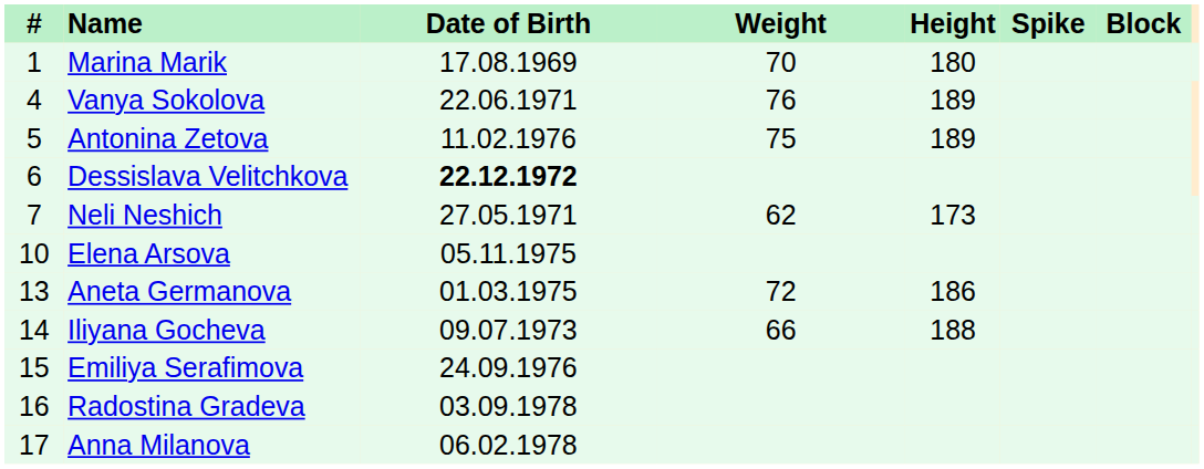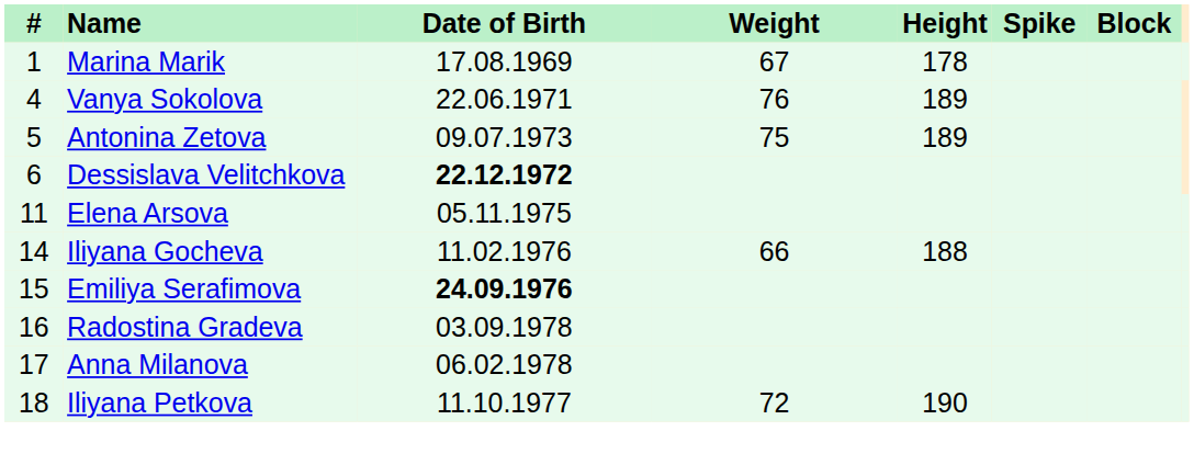 <table border=0 cellpadding=2 cellspacing=0  |- bgcolor=#FFECCE style="text-align:center; font-size:90%;" width=100%>
 <tr bgcolor=#BBF0C9>
 <th width=5%>#</th>
 <th width=25% align=left>Name</th>
 <th width=25%>Date of Birth</th>
 <th width=21%>Weight</th>
 <th width=8%>Height</th>
 <th width=8%>Spike</th>
 <th width=8%>Block</th>
 </tr>
 <tr bgcolor=#E7FAEC>
 <td>1</td>
 <td align=left><a href='#'>Marina Marik</a></td>
 <td>17.08.1969</td>
-<td>70</td>
-<td>180</td>
+<td>67</td>
+<td>178</td>
 <td></td>
 <td></td>
 <td></td>
 </tr>
 <tr bgcolor=#E7FAEC>
 <td>4</td>
 <td align=left><a href='#'>Vanya Sokolova</a></td>
 <td>22.06.1971</td>
 <td>76</td>
 <td>189</td>
 <td></td>
 <td></td>
 </tr>
 <tr bgcolor=#E7FAEC>
 <td>5</td>
 <td align=left><a href='#'>Antonina Zetova</a></td>
-<td>11.02.1976</td>
+<td>09.07.1973</td>
 <td>75</td>
 <td>189</td>
 <td></td>
 <td></td>
 </tr>
 <tr bgcolor=#E7FAEC>
 <td>6</td>
 <td align=left><a href='#'>Dessislava Velitchkova</a></td>
 <td><strong>22.12.1972</strong></td>
 <td></td>
 <td></td>
 <td></td>
 <td></td>
 </tr>
 <tr bgcolor=#E7FAEC>
-<td>7</td>
-<td align=left><a href='#'>Neli Neshich</a></td>
-<td>27.05.1971</td>
-<td>62</td>
-<td>173</td>
-<td></td>
-<td></td>
-<td></td>
-</tr>
-<tr bgcolor=#E7FAEC>
-<td>10</td>
+<td>11</td>
 <td align=left><a href='#'>Elena Arsova</a></td>
 <td>05.11.1975</td>
 <td></td>
 <td></td>
 <td></td>
 <td></td>
 <td></td>
 </tr>
 <tr bgcolor=#E7FAEC>
-<td>13</td>
-<td align=left><a href='#'>Aneta Germanova</a></td>
-<td>01.03.1975</td>
-<td>72</td>
-<td>186</td>
-<td></td>
-<td></td>
-<td></td>
-</tr>
-<tr bgcolor=#E7FAEC>
 <td>14</td>
 <td align=left><a href='#'>Iliyana Gocheva</a></td>
-<td>09.07.1973</td>
+<td>11.02.1976</td>
 <td>66</td>
 <td>188</td>
 <td></td>
 <td></td>
 <td></td>
 </tr>
 <tr bgcolor=#E7FAEC>
 <td>15</td>
 <td align=left><a href='#'>Emiliya Serafimova</a></td>
-<td>24.09.1976</td>
+<td><strong>24.09.1976</strong></td>
 <td></td>
 <td></td>
 <td></td>
 <td></td>
 <td></td>
 </tr>
 <tr bgcolor=#E7FAEC>
 <td>16</td>
 <td align=left><a href='#'>Radostina Gradeva</a></td>
 <td>03.09.1978</td>
 <td></td>
 <td></td>
 <td></td>
 <td></td>
 <td></td>
 </tr>
 <tr bgcolor=#E7FAEC>
 <td>17</td>
 <td align=left><a href='#'>Anna Milanova</a></td>
 <td>06.02.1978</td>
 <td></td>
 <td></td>
 <td></td>
 <td></td>
 <td></td>
 </tr>
+<tr bgcolor=#E7FAEC>
+<td>18</td>
+<td align=left><a href='#'>Iliyana Petkova</a></td>
+<td>11.10.1977</td>
+<td>72</td>
+<td>190</td>
+<td></td>
+<td></td>
+<td></td>
+</tr>
 </table>
